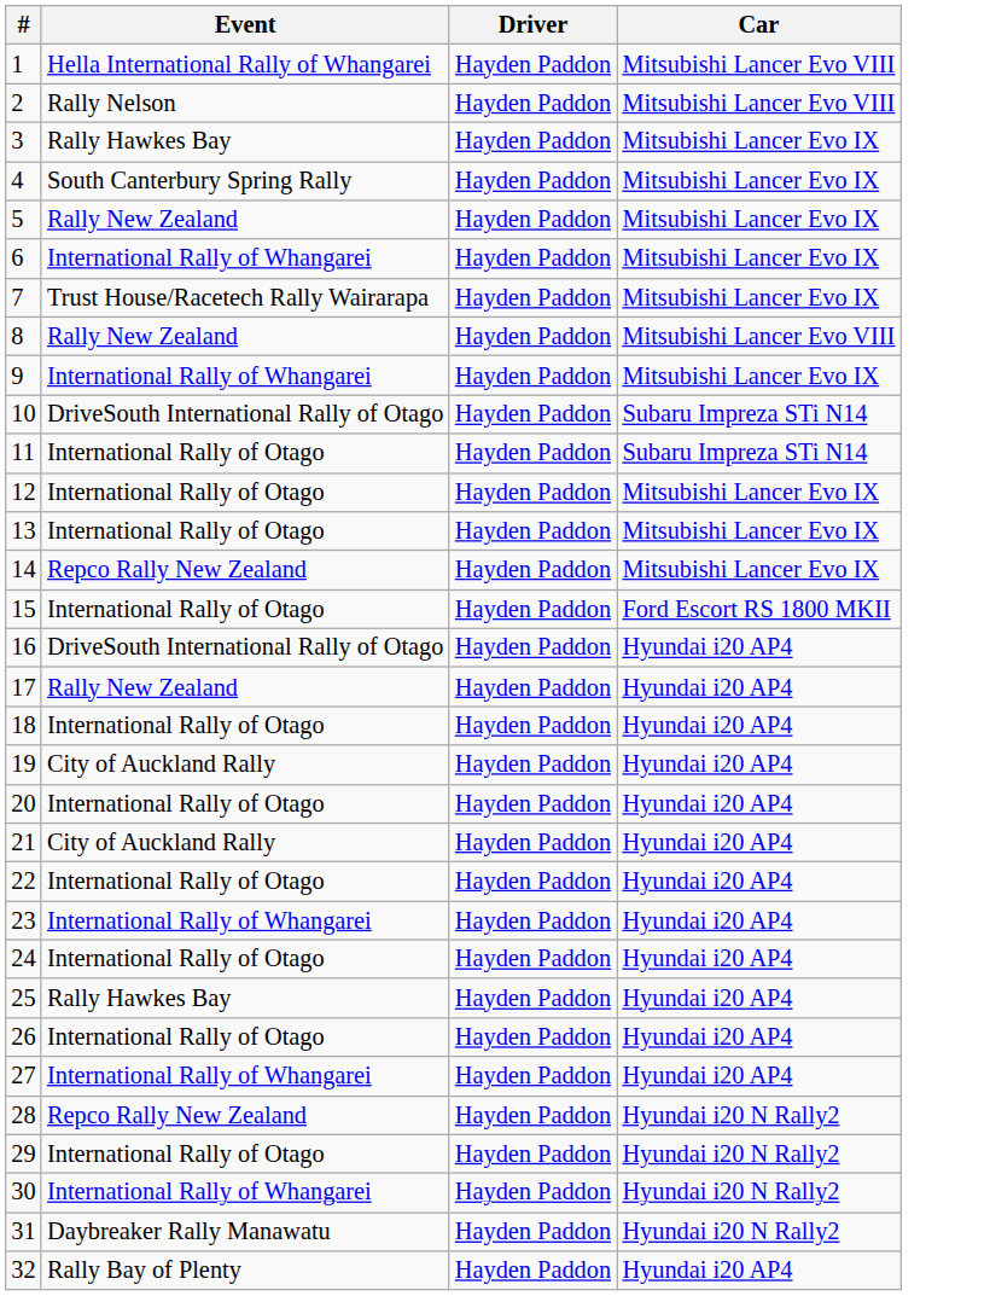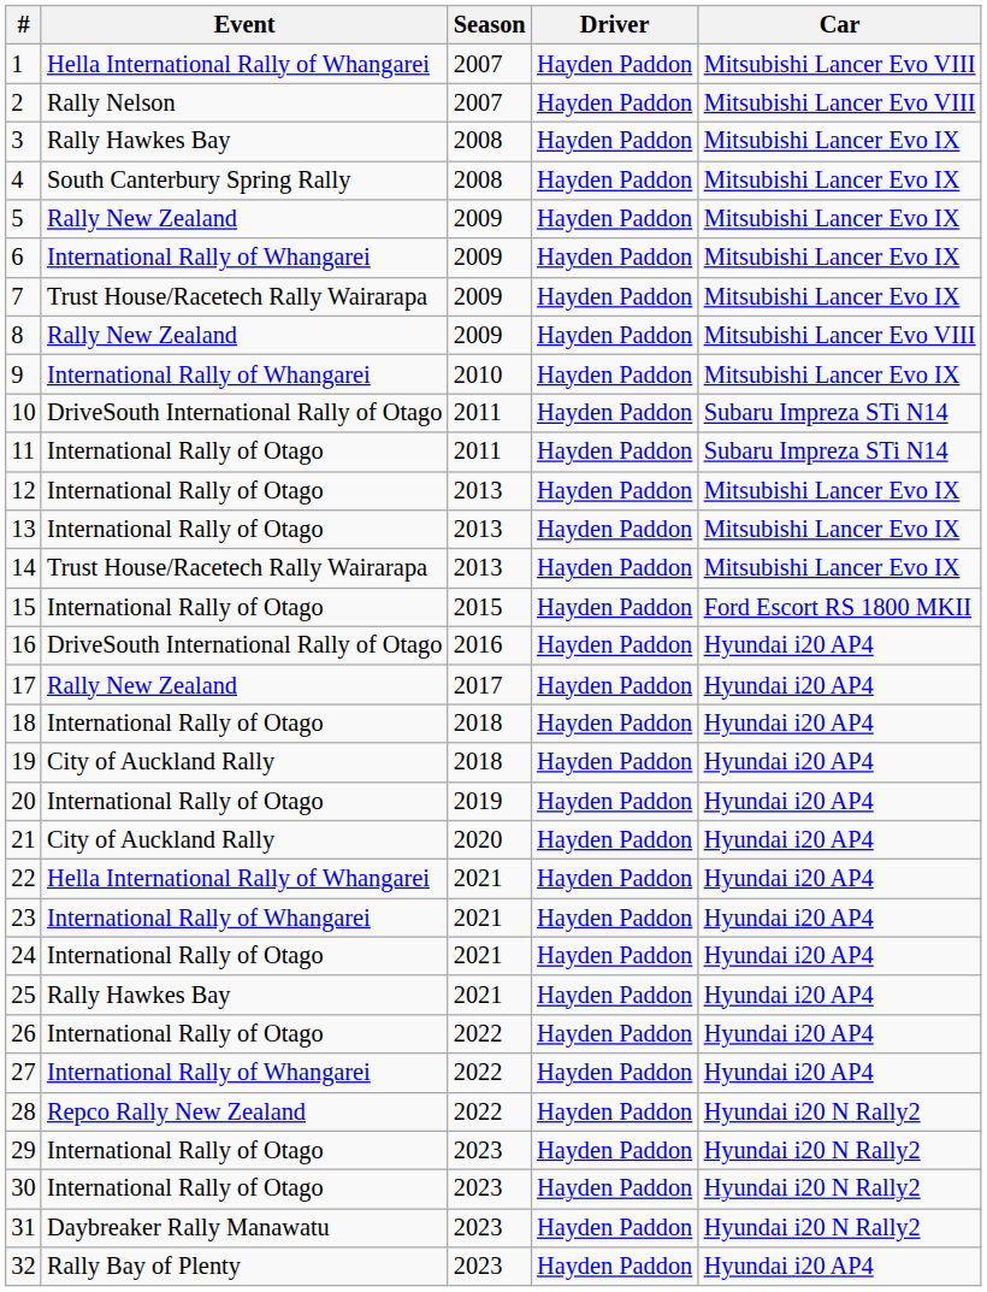 <table class="wikitable">
 <tr>
 <th>#</th>
 <th>Event</th>
+<th>Season</th>
 <th>Driver</th>
 <th>Car</th>
 </tr>
 <tr>
 <td>1</td>
 <td> <a href='#'>Hella International Rally of Whangarei</a></td>
+<td>2007</td>
 <td> <a href='#'>Hayden Paddon</a></td>
 <td><a href='#'>Mitsubishi Lancer Evo VIII</a></td>
 </tr>
 <tr>
 <td>2</td>
 <td> Rally Nelson</td>
+<td>2007</td>
 <td> <a href='#'>Hayden Paddon</a></td>
 <td><a href='#'>Mitsubishi Lancer Evo VIII</a></td>
 </tr>
 <tr>
 <td>3</td>
 <td> Rally Hawkes Bay</td>
+<td>2008</td>
 <td> <a href='#'>Hayden Paddon</a></td>
 <td><a href='#'>Mitsubishi Lancer Evo IX</a></td>
 </tr>
 <tr>
 <td>4</td>
 <td> South Canterbury Spring Rally</td>
+<td>2008</td>
 <td> <a href='#'>Hayden Paddon</a></td>
 <td><a href='#'>Mitsubishi Lancer Evo IX</a></td>
 </tr>
 <tr>
 <td>5</td>
 <td> <a href='#'>Rally New Zealand</a></td>
+<td>2009</td>
 <td> <a href='#'>Hayden Paddon</a></td>
 <td><a href='#'>Mitsubishi Lancer Evo IX</a></td>
 </tr>
 <tr>
 <td>6</td>
 <td> <a href='#'>International Rally of Whangarei</a></td>
+<td>2009</td>
 <td> <a href='#'>Hayden Paddon</a></td>
 <td><a href='#'>Mitsubishi Lancer Evo IX</a></td>
 </tr>
 <tr>
 <td>7</td>
 <td> Trust House/Racetech Rally Wairarapa</td>
+<td>2009</td>
 <td> <a href='#'>Hayden Paddon</a></td>
 <td><a href='#'>Mitsubishi Lancer Evo IX</a></td>
 </tr>
 <tr>
 <td>8</td>
 <td> <a href='#'>Rally New Zealand</a></td>
+<td>2009</td>
 <td> <a href='#'>Hayden Paddon</a></td>
 <td><a href='#'>Mitsubishi Lancer Evo VIII</a></td>
 </tr>
 <tr>
 <td>9</td>
 <td> <a href='#'>International Rally of Whangarei</a></td>
+<td>2010</td>
 <td> <a href='#'>Hayden Paddon</a></td>
 <td><a href='#'>Mitsubishi Lancer Evo IX</a></td>
 </tr>
 <tr>
 <td>10</td>
 <td> DriveSouth International Rally of Otago</td>
+<td>2011</td>
 <td> <a href='#'>Hayden Paddon</a></td>
 <td><a href='#'>Subaru Impreza STi N14</a></td>
 </tr>
 <tr>
 <td>11</td>
 <td> International Rally of Otago</td>
+<td>2011</td>
 <td> <a href='#'>Hayden Paddon</a></td>
 <td><a href='#'>Subaru Impreza STi N14</a></td>
 </tr>
 <tr>
 <td>12</td>
 <td> International Rally of Otago</td>
+<td>2013</td>
 <td> <a href='#'>Hayden Paddon</a></td>
 <td><a href='#'>Mitsubishi Lancer Evo IX</a></td>
 </tr>
 <tr>
 <td>13</td>
 <td> International Rally of Otago</td>
+<td>2013</td>
 <td> <a href='#'>Hayden Paddon</a></td>
 <td><a href='#'>Mitsubishi Lancer Evo IX</a></td>
 </tr>
 <tr>
 <td>14</td>
-<td> <a href='#'>Repco Rally New Zealand</a></td>
+<td> Trust House/Racetech Rally Wairarapa</td>
+<td>2013</td>
 <td> <a href='#'>Hayden Paddon</a></td>
 <td><a href='#'>Mitsubishi Lancer Evo IX</a></td>
 </tr>
 <tr>
 <td>15</td>
 <td> International Rally of Otago</td>
+<td>2015</td>
 <td> <a href='#'>Hayden Paddon</a></td>
 <td><a href='#'>Ford Escort RS 1800 MKII</a></td>
 </tr>
 <tr>
 <td>16</td>
 <td> DriveSouth International Rally of Otago</td>
+<td>2016</td>
 <td> <a href='#'>Hayden Paddon</a></td>
 <td><a href='#'>Hyundai i20 AP4</a></td>
 </tr>
 <tr>
 <td>17</td>
 <td> <a href='#'>Rally New Zealand</a></td>
+<td>2017</td>
 <td> <a href='#'>Hayden Paddon</a></td>
 <td><a href='#'>Hyundai i20 AP4</a></td>
 </tr>
 <tr>
 <td>18</td>
 <td> International Rally of Otago</td>
+<td>2018</td>
 <td> <a href='#'>Hayden Paddon</a></td>
 <td><a href='#'>Hyundai i20 AP4</a></td>
 </tr>
 <tr>
 <td>19</td>
 <td> City of Auckland Rally</td>
+<td>2018</td>
 <td> <a href='#'>Hayden Paddon</a></td>
 <td><a href='#'>Hyundai i20 AP4</a></td>
 </tr>
 <tr>
 <td>20</td>
 <td> International Rally of Otago</td>
+<td>2019</td>
 <td> <a href='#'>Hayden Paddon</a></td>
 <td><a href='#'>Hyundai i20 AP4</a></td>
 </tr>
 <tr>
 <td>21</td>
 <td> City of Auckland Rally</td>
+<td>2020</td>
 <td> <a href='#'>Hayden Paddon</a></td>
 <td><a href='#'>Hyundai i20 AP4</a></td>
 </tr>
 <tr>
 <td>22</td>
-<td> International Rally of Otago</td>
+<td> <a href='#'>Hella International Rally of Whangarei</a></td>
+<td>2021</td>
 <td> <a href='#'>Hayden Paddon</a></td>
 <td><a href='#'>Hyundai i20 AP4</a></td>
 </tr>
 <tr>
 <td>23</td>
 <td> <a href='#'>International Rally of Whangarei</a></td>
+<td>2021</td>
 <td> <a href='#'>Hayden Paddon</a></td>
 <td><a href='#'>Hyundai i20 AP4</a></td>
 </tr>
 <tr>
 <td>24</td>
 <td> International Rally of Otago</td>
+<td>2021</td>
 <td> <a href='#'>Hayden Paddon</a></td>
 <td><a href='#'>Hyundai i20 AP4</a></td>
 </tr>
 <tr>
 <td>25</td>
 <td> Rally Hawkes Bay</td>
+<td>2021</td>
 <td> <a href='#'>Hayden Paddon</a></td>
 <td><a href='#'>Hyundai i20 AP4</a></td>
 </tr>
 <tr>
 <td>26</td>
 <td> International Rally of Otago</td>
+<td>2022</td>
 <td> <a href='#'>Hayden Paddon</a></td>
 <td><a href='#'>Hyundai i20 AP4</a></td>
 </tr>
 <tr>
 <td>27</td>
 <td> <a href='#'>International Rally of Whangarei</a></td>
+<td>2022</td>
 <td> <a href='#'>Hayden Paddon</a></td>
 <td><a href='#'>Hyundai i20 AP4</a></td>
 </tr>
 <tr>
 <td>28</td>
 <td> <a href='#'>Repco Rally New Zealand</a></td>
+<td>2022</td>
 <td> <a href='#'>Hayden Paddon</a></td>
 <td><a href='#'>Hyundai i20 N Rally2</a></td>
 </tr>
 <tr>
 <td>29</td>
 <td> International Rally of Otago</td>
+<td>2023</td>
 <td> <a href='#'>Hayden Paddon</a></td>
 <td><a href='#'>Hyundai i20 N Rally2</a></td>
 </tr>
 <tr>
 <td>30</td>
-<td> <a href='#'>International Rally of Whangarei</a></td>
+<td> International Rally of Otago</td>
+<td>2023</td>
 <td> <a href='#'>Hayden Paddon</a></td>
 <td><a href='#'>Hyundai i20 N Rally2</a></td>
 </tr>
 <tr>
 <td>31</td>
 <td> Daybreaker Rally Manawatu</td>
+<td>2023</td>
 <td> <a href='#'>Hayden Paddon</a></td>
 <td><a href='#'>Hyundai i20 N Rally2</a></td>
 </tr>
 <tr>
 <td>32</td>
 <td> Rally Bay of Plenty</td>
+<td>2023</td>
 <td> <a href='#'>Hayden Paddon</a></td>
 <td><a href='#'>Hyundai i20 AP4</a></td>
 </tr>
 </table>
